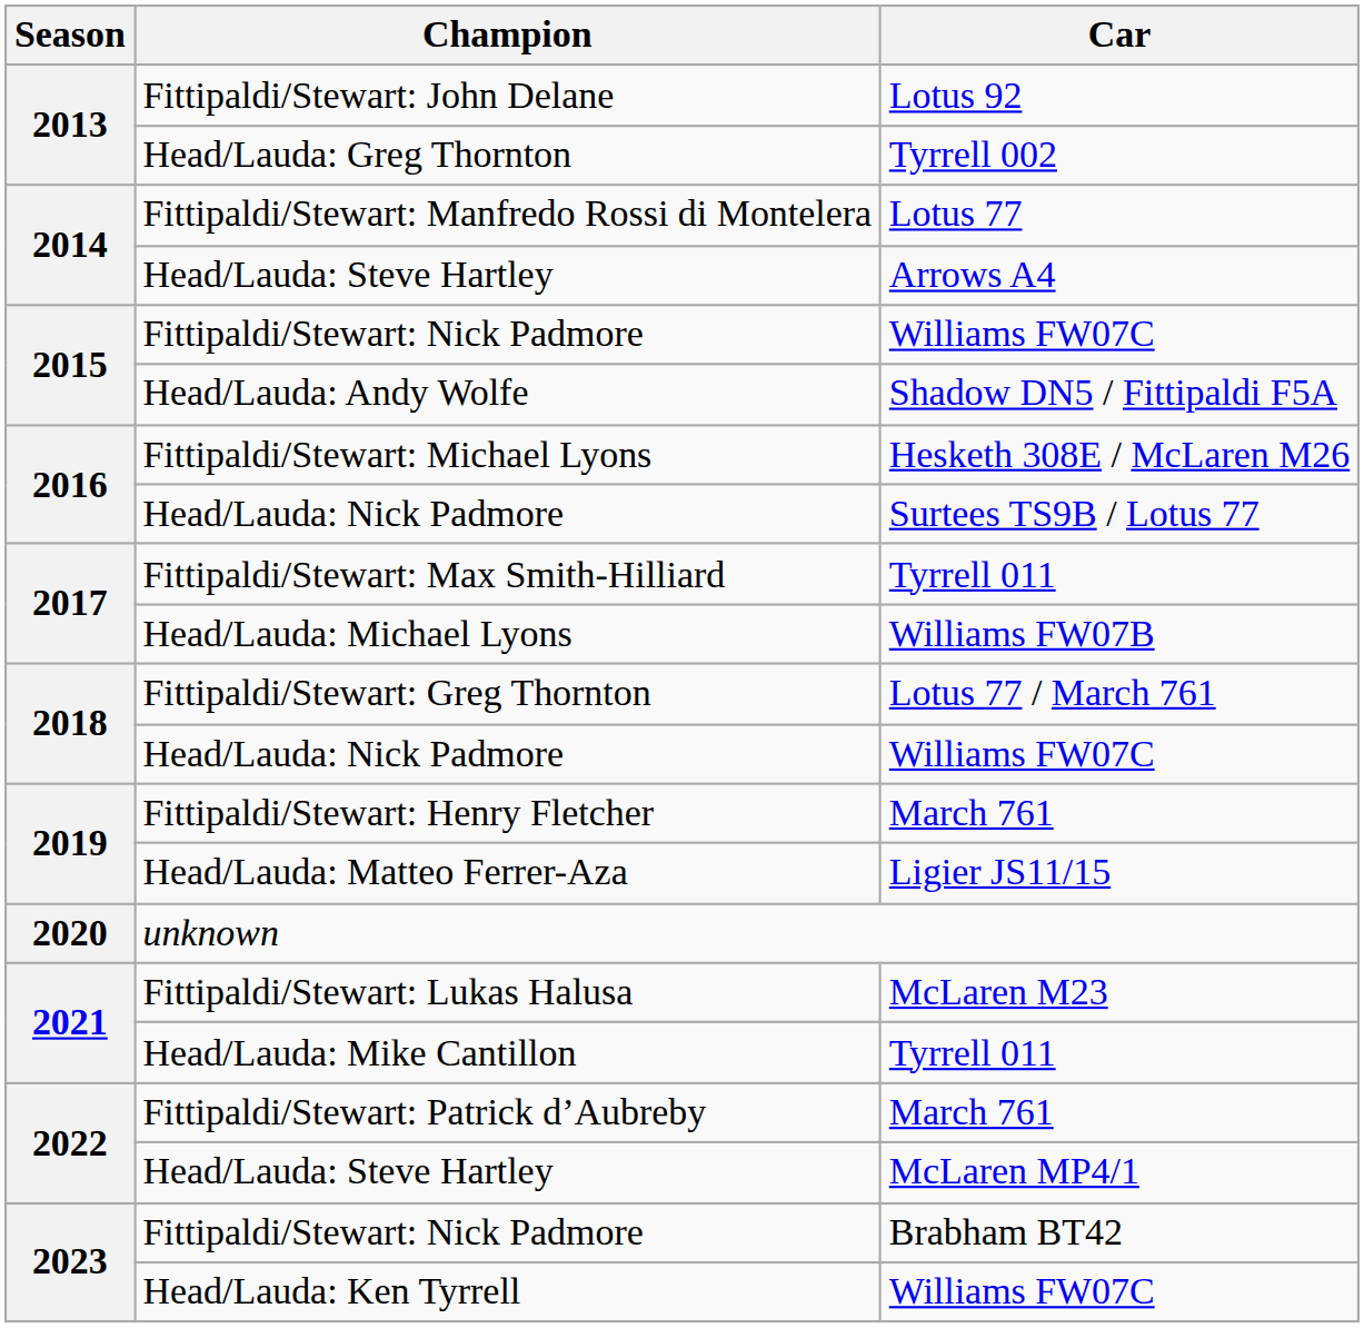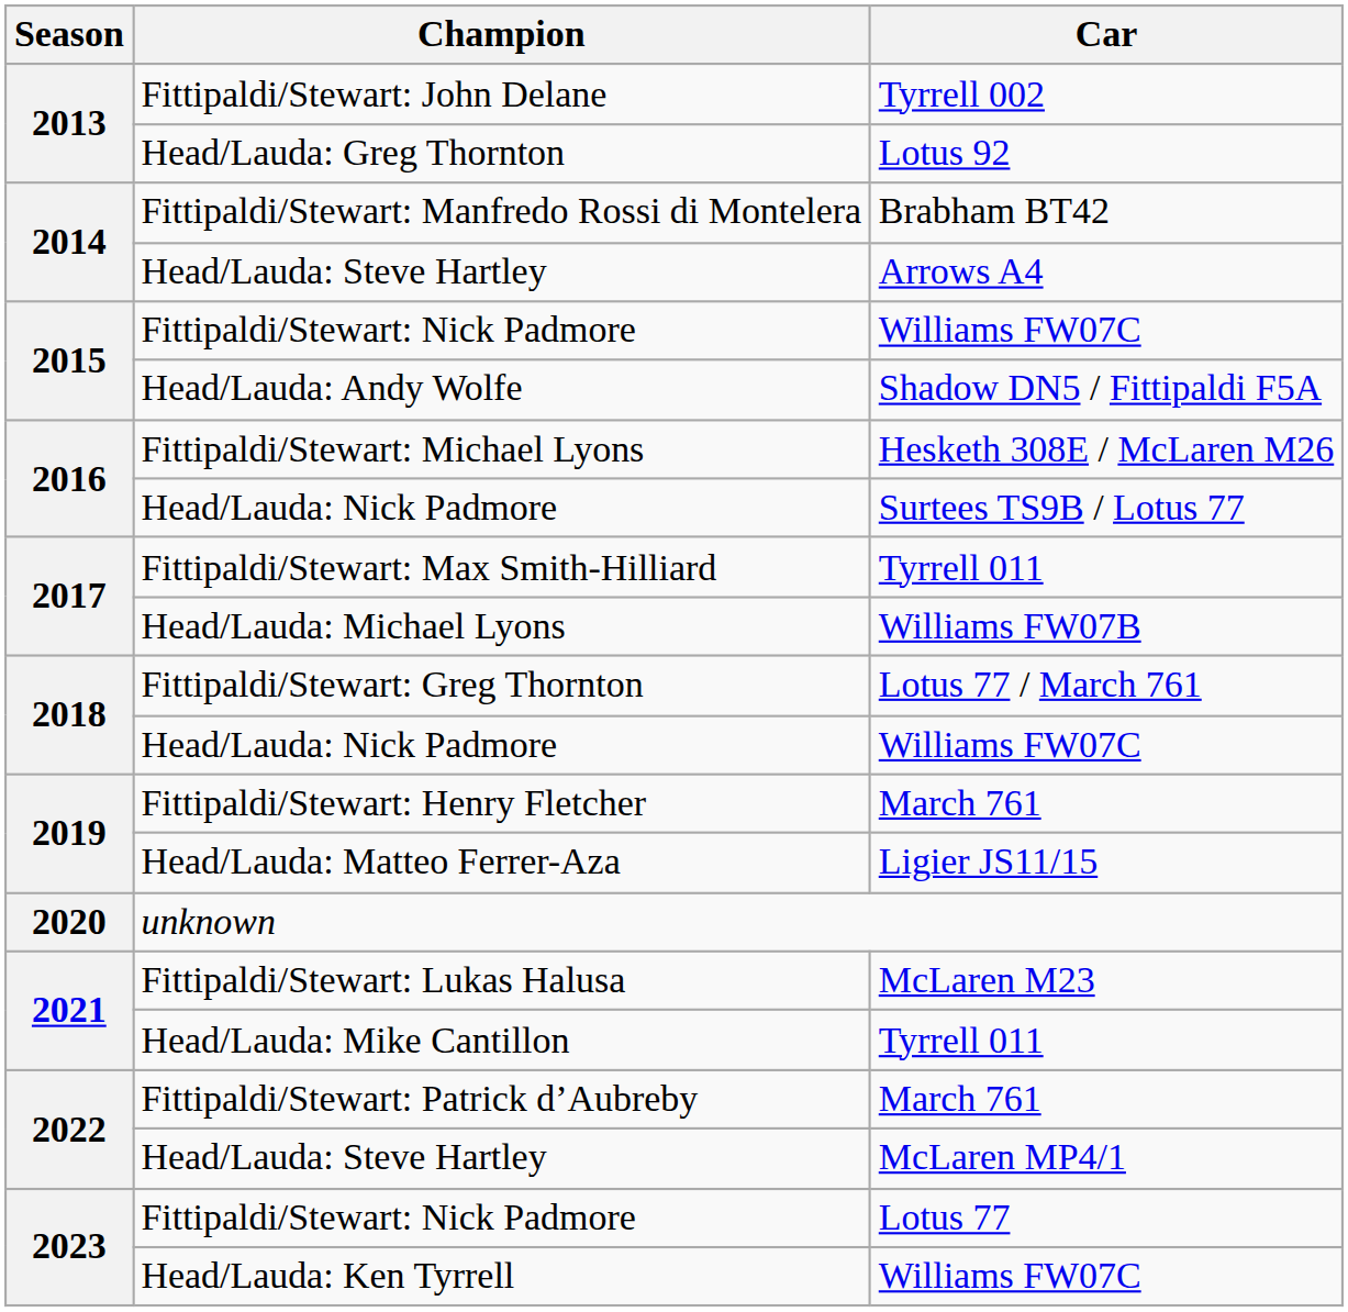 <table class="wikitable">
 <tr>
 <th>Season</th>
 <th>Champion</th>
 <th>Car</th>
 </tr>
 <tr>
 <th rowspan="2">2013</th>
 <td>Fittipaldi/Stewart:  John Delane</td>
-<td><a href='#'>Lotus 92</a></td>
+<td><a href='#'>Tyrrell 002</a></td>
 </tr>
 <tr>
 <td>Head/Lauda:  Greg Thornton</td>
-<td><a href='#'>Tyrrell 002</a></td>
+<td><a href='#'>Lotus 92</a></td>
 </tr>
 <tr>
 <th rowspan="2">2014</th>
 <td>Fittipaldi/Stewart:  Manfredo Rossi di Montelera</td>
-<td><a href='#'>Lotus 77</a></td>
+<td>Brabham BT42</td>
 </tr>
 <tr>
 <td>Head/Lauda:  Steve Hartley</td>
 <td><a href='#'>Arrows A4</a></td>
 </tr>
 <tr>
 <th rowspan="2">2015</th>
 <td>Fittipaldi/Stewart:  Nick Padmore</td>
 <td><a href='#'>Williams FW07C</a></td>
 </tr>
 <tr>
 <td>Head/Lauda:  Andy Wolfe</td>
 <td><a href='#'>Shadow DN5</a> / <a href='#'>Fittipaldi F5A</a></td>
 </tr>
 <tr>
 <th rowspan="2">2016</th>
 <td>Fittipaldi/Stewart:  Michael Lyons</td>
 <td><a href='#'>Hesketh 308E</a> / <a href='#'>McLaren M26</a></td>
 </tr>
 <tr>
 <td>Head/Lauda:  Nick Padmore</td>
 <td><a href='#'>Surtees TS9B</a> / <a href='#'>Lotus 77</a></td>
 </tr>
 <tr>
 <th rowspan="2">2017</th>
 <td>Fittipaldi/Stewart:  Max Smith-Hilliard</td>
 <td><a href='#'>Tyrrell 011</a></td>
 </tr>
 <tr>
 <td>Head/Lauda:  Michael Lyons</td>
 <td><a href='#'>Williams FW07B</a></td>
 </tr>
 <tr>
 <th rowspan="2">2018</th>
 <td>Fittipaldi/Stewart:  Greg Thornton</td>
 <td><a href='#'>Lotus 77</a> / <a href='#'>March 761</a></td>
 </tr>
 <tr>
 <td>Head/Lauda:  Nick Padmore</td>
 <td><a href='#'>Williams FW07C</a></td>
 </tr>
 <tr>
 <th rowspan="2">2019</th>
 <td>Fittipaldi/Stewart:  Henry Fletcher</td>
 <td><a href='#'>March 761</a></td>
 </tr>
 <tr>
 <td>Head/Lauda:  Matteo Ferrer-Aza</td>
 <td><a href='#'>Ligier JS11/15</a></td>
 </tr>
 <tr>
 <th>2020</th>
 <td colspan="2"><em>unknown</em></td>
 </tr>
 <tr>
 <th rowspan="2"><a href='#'>2021</a></th>
 <td>Fittipaldi/Stewart:  Lukas Halusa</td>
 <td><a href='#'>McLaren M23</a></td>
 </tr>
 <tr>
 <td>Head/Lauda:  Mike Cantillon</td>
 <td><a href='#'>Tyrrell 011</a></td>
 </tr>
 <tr>
 <th rowspan="2">2022</th>
 <td>Fittipaldi/Stewart:  Patrick d’Aubreby</td>
 <td><a href='#'>March 761</a></td>
 </tr>
 <tr>
 <td>Head/Lauda:  Steve Hartley</td>
 <td><a href='#'>McLaren MP4/1</a></td>
 </tr>
 <tr>
 <th rowspan="2">2023</th>
 <td>Fittipaldi/Stewart:  Nick Padmore</td>
-<td>Brabham BT42</td>
+<td><a href='#'>Lotus 77</a></td>
 </tr>
 <tr>
 <td>Head/Lauda:  Ken Tyrrell</td>
 <td><a href='#'>Williams FW07C</a></td>
 </tr>
 </table>
